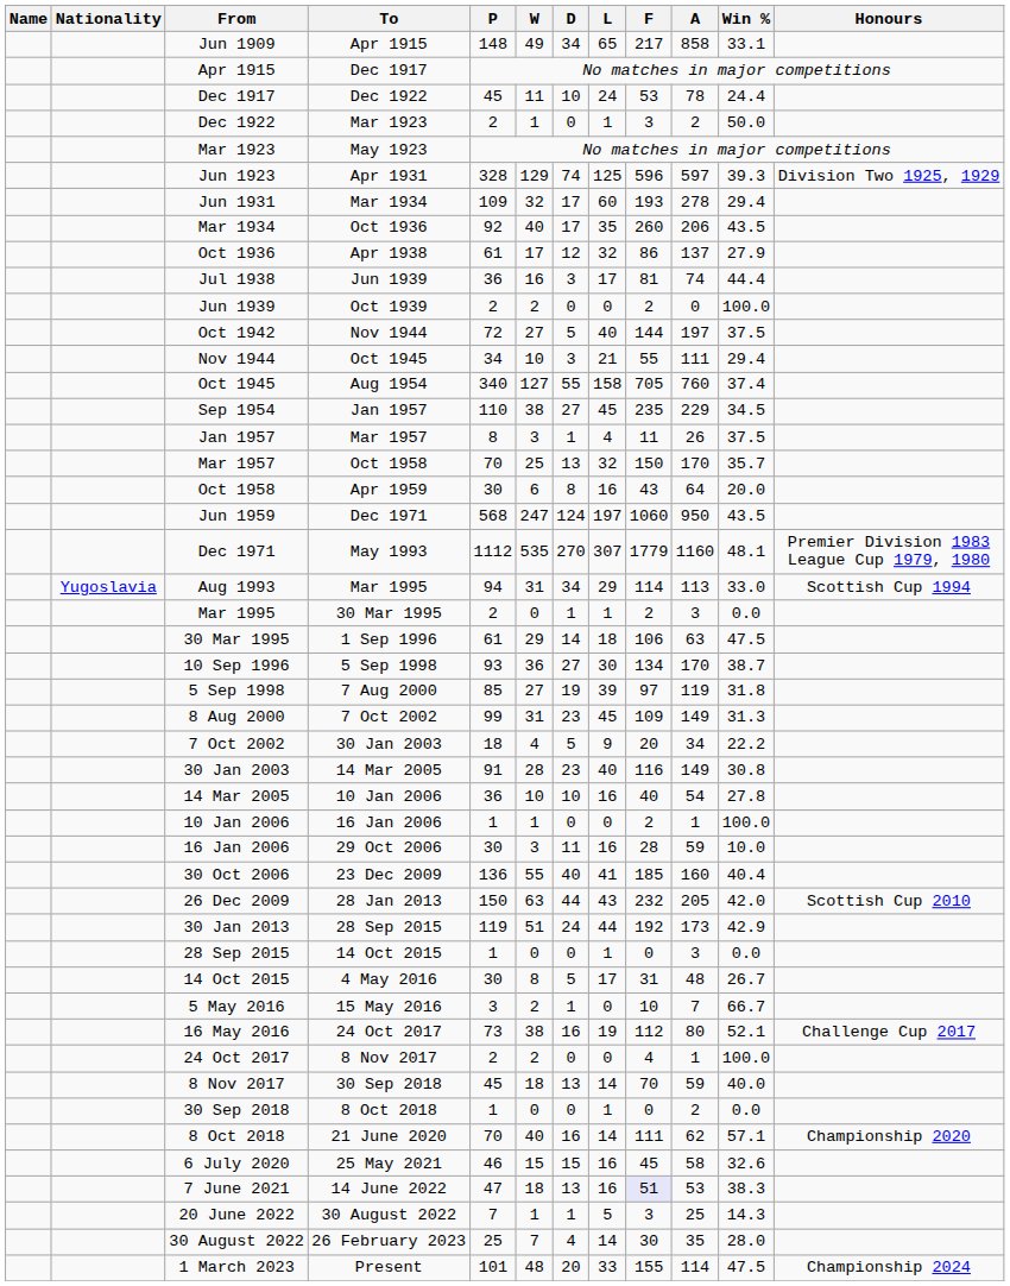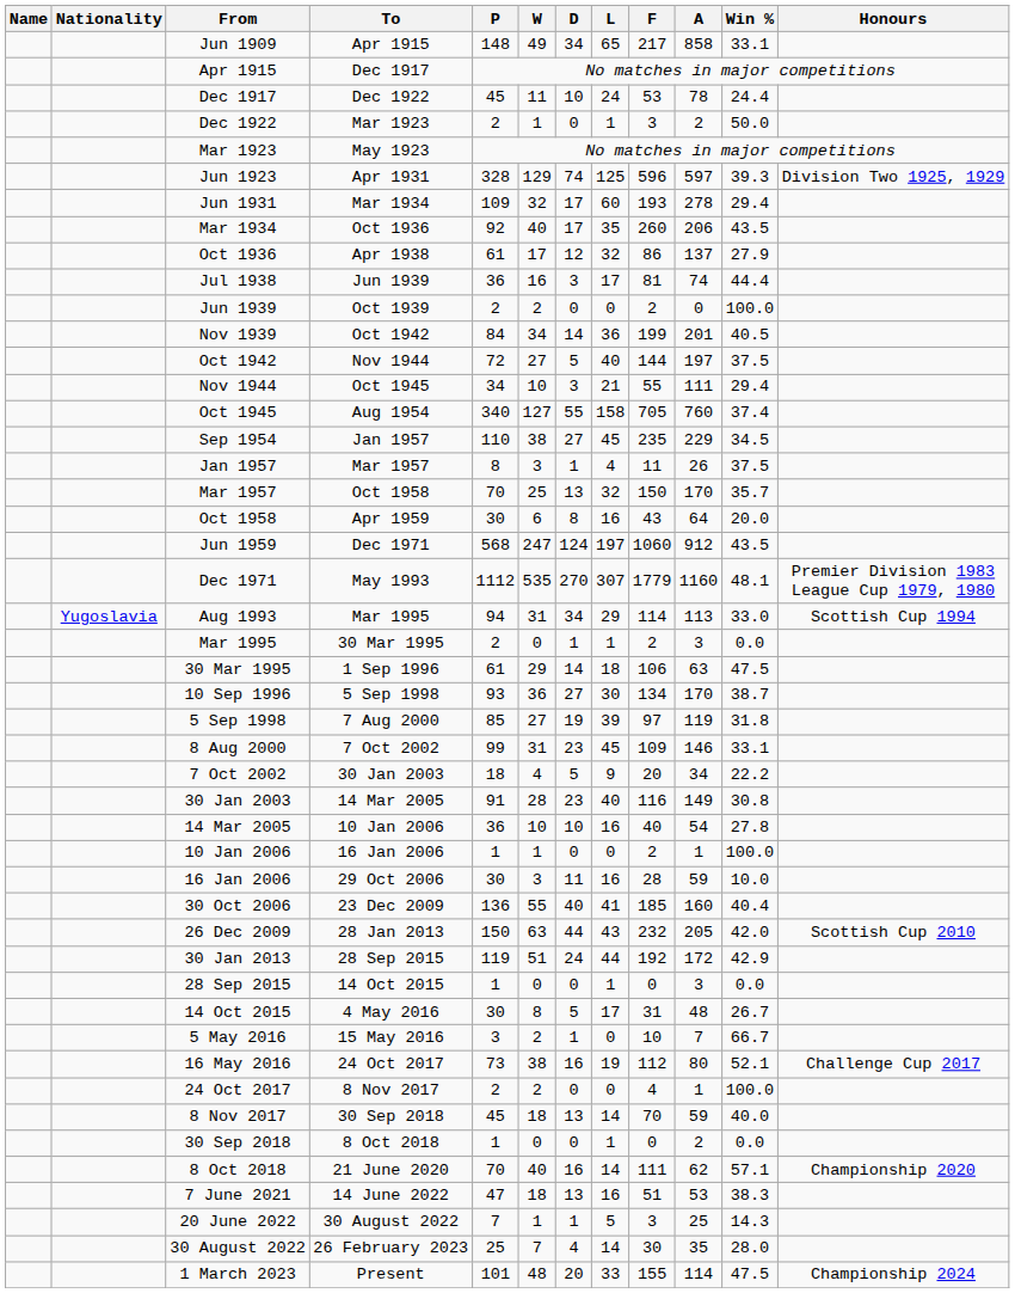 <table class="sortable wikitable" style="text-align: center;">
 <tr>
 <th>Name</th>
 <th>Nationality</th>
 <th>From</th>
 <th>To</th>
 <th>P</th>
 <th>W</th>
 <th>D</th>
 <th>L</th>
 <th>F</th>
 <th>A</th>
 <th>Win %</th>
 <th>Honours</th>
 </tr>
 <tr>
 <td align=left></td>
 <td></td>
 <td>Jun 1909</td>
 <td>Apr 1915</td>
 <td>148</td>
 <td>49</td>
 <td>34</td>
 <td>65</td>
 <td>217</td>
 <td>858</td>
 <td>33.1</td>
 <td></td>
 </tr>
 <tr>
 <td align=left></td>
 <td></td>
 <td>Apr 1915</td>
 <td>Dec 1917</td>
 <td colspan="8"><em>No matches in major competitions</em></td>
 </tr>
 <tr>
 <td align=left></td>
 <td></td>
 <td>Dec 1917</td>
 <td>Dec 1922</td>
 <td>45</td>
 <td>11</td>
 <td>10</td>
 <td>24</td>
 <td>53</td>
 <td>78</td>
 <td>24.4</td>
 <td></td>
 </tr>
 <tr>
 <td align=left></td>
 <td></td>
 <td>Dec 1922</td>
 <td>Mar 1923</td>
 <td>2</td>
 <td>1</td>
 <td>0</td>
 <td>1</td>
 <td>3</td>
 <td>2</td>
 <td>50.0</td>
 <td></td>
 </tr>
 <tr>
 <td align=left></td>
 <td></td>
 <td>Mar 1923</td>
 <td>May 1923</td>
 <td colspan="8"><em>No matches in major competitions</em></td>
 </tr>
 <tr>
 <td align=left></td>
 <td></td>
 <td>Jun 1923</td>
 <td>Apr 1931</td>
 <td>328</td>
 <td>129</td>
 <td>74</td>
 <td>125</td>
 <td>596</td>
 <td>597</td>
 <td>39.3</td>
 <td>Division Two <a href='#'>1925</a>, <a href='#'>1929</a></td>
 </tr>
 <tr>
 <td align=left></td>
 <td></td>
 <td>Jun 1931</td>
 <td>Mar 1934</td>
 <td>109</td>
 <td>32</td>
 <td>17</td>
 <td>60</td>
 <td>193</td>
 <td>278</td>
 <td>29.4</td>
 <td></td>
 </tr>
 <tr>
 <td align=left></td>
 <td></td>
 <td>Mar 1934</td>
 <td>Oct 1936</td>
 <td>92</td>
 <td>40</td>
 <td>17</td>
 <td>35</td>
 <td>260</td>
 <td>206</td>
 <td>43.5</td>
 <td></td>
 </tr>
 <tr>
 <td align=left></td>
 <td></td>
 <td>Oct 1936</td>
 <td>Apr 1938</td>
 <td>61</td>
 <td>17</td>
 <td>12</td>
 <td>32</td>
 <td>86</td>
 <td>137</td>
 <td>27.9</td>
 <td></td>
 </tr>
 <tr>
 <td align=left><br> </td>
 <td><br></td>
 <td>Jul 1938</td>
 <td>Jun 1939</td>
 <td>36</td>
 <td>16</td>
 <td>3</td>
 <td>17</td>
 <td>81</td>
 <td>74</td>
 <td>44.4</td>
 <td></td>
 </tr>
 <tr>
 <td align=left></td>
 <td></td>
 <td>Jun 1939</td>
 <td>Oct 1939</td>
 <td>2</td>
 <td>2</td>
 <td>0</td>
 <td>0</td>
 <td>2</td>
 <td>0</td>
 <td>100.0</td>
 <td></td>
 </tr>
 <tr>
 <td align=left></td>
 <td></td>
+<td>Nov 1939</td>
+<td>Oct 1942</td>
+<td>84</td>
+<td>34</td>
+<td>14</td>
+<td>36</td>
+<td>199</td>
+<td>201</td>
+<td>40.5</td>
+<td></td>
+</tr>
+<tr>
+<td align=left></td>
+<td></td>
 <td>Oct 1942</td>
 <td>Nov 1944</td>
 <td>72</td>
 <td>27</td>
 <td>5</td>
 <td>40</td>
 <td>144</td>
 <td>197</td>
 <td>37.5</td>
 <td></td>
 </tr>
 <tr>
 <td align=left></td>
 <td></td>
 <td>Nov 1944</td>
 <td>Oct 1945</td>
 <td>34</td>
 <td>10</td>
 <td>3</td>
 <td>21</td>
 <td>55</td>
 <td>111</td>
 <td>29.4</td>
 <td></td>
 </tr>
 <tr>
 <td align=left></td>
 <td></td>
 <td>Oct 1945</td>
 <td>Aug 1954</td>
 <td>340</td>
 <td>127</td>
 <td>55</td>
 <td>158</td>
 <td>705</td>
 <td>760</td>
 <td>37.4</td>
 <td></td>
 </tr>
 <tr>
 <td align=left></td>
 <td></td>
 <td>Sep 1954</td>
 <td>Jan 1957</td>
 <td>110</td>
 <td>38</td>
 <td>27</td>
 <td>45</td>
 <td>235</td>
 <td>229</td>
 <td>34.5</td>
 <td></td>
 </tr>
 <tr>
 <td align=left></td>
 <td></td>
 <td>Jan 1957</td>
 <td>Mar 1957</td>
 <td>8</td>
 <td>3</td>
 <td>1</td>
 <td>4</td>
 <td>11</td>
 <td>26</td>
 <td>37.5</td>
 <td></td>
 </tr>
 <tr>
 <td align=left></td>
 <td></td>
 <td>Mar 1957</td>
 <td>Oct 1958</td>
 <td>70</td>
 <td>25</td>
 <td>13</td>
 <td>32</td>
 <td>150</td>
 <td>170</td>
 <td>35.7</td>
 <td></td>
 </tr>
 <tr>
 <td align=left></td>
 <td></td>
 <td>Oct 1958</td>
 <td>Apr 1959</td>
 <td>30</td>
 <td>6</td>
 <td>8</td>
 <td>16</td>
 <td>43</td>
 <td>64</td>
 <td>20.0</td>
 <td></td>
 </tr>
 <tr>
 <td align=left></td>
 <td></td>
 <td>Jun 1959</td>
 <td>Dec 1971</td>
 <td>568</td>
 <td>247</td>
 <td>124</td>
 <td>197</td>
 <td>1060</td>
-<td>950</td>
+<td>912</td>
 <td>43.5</td>
 <td></td>
 </tr>
 <tr>
 <td align=left></td>
 <td></td>
 <td>Dec 1971</td>
 <td>May 1993</td>
 <td>1112</td>
 <td>535</td>
 <td>270</td>
 <td>307</td>
 <td>1779</td>
 <td>1160</td>
 <td>48.1</td>
 <td>Premier Division <a href='#'>1983</a><br> League Cup <a href='#'>1979</a>, <a href='#'>1980</a></td>
 </tr>
 <tr>
 <td align=left></td>
 <td> <a href='#'>Yugoslavia</a></td>
 <td>Aug 1993</td>
 <td>Mar 1995</td>
 <td>94</td>
 <td>31</td>
 <td>34</td>
 <td>29</td>
 <td>114</td>
 <td>113</td>
 <td>33.0</td>
 <td>Scottish Cup <a href='#'>1994</a></td>
 </tr>
 <tr>
 <td align=left></td>
 <td></td>
 <td>Mar 1995</td>
 <td>30 Mar 1995</td>
 <td>2</td>
 <td>0</td>
 <td>1</td>
 <td>1</td>
 <td>2</td>
 <td>3</td>
 <td>0.0</td>
 <td></td>
 </tr>
 <tr>
 <td align=left></td>
 <td></td>
 <td>30 Mar 1995</td>
 <td>1 Sep 1996</td>
 <td>61</td>
 <td>29</td>
 <td>14</td>
 <td>18</td>
 <td>106</td>
 <td>63</td>
 <td>47.5</td>
 <td></td>
 </tr>
 <tr>
 <td align=left></td>
 <td></td>
 <td>10 Sep 1996</td>
 <td>5 Sep 1998</td>
 <td>93</td>
 <td>36</td>
 <td>27</td>
 <td>30</td>
 <td>134</td>
 <td>170</td>
 <td>38.7</td>
 <td></td>
 </tr>
 <tr>
 <td align=left></td>
 <td></td>
 <td>5 Sep 1998</td>
 <td>7 Aug 2000</td>
 <td>85</td>
 <td>27</td>
 <td>19</td>
 <td>39</td>
 <td>97</td>
 <td>119</td>
 <td>31.8</td>
 <td></td>
 </tr>
 <tr>
 <td align=left></td>
 <td></td>
 <td>8 Aug 2000</td>
 <td>7 Oct 2002</td>
 <td>99</td>
 <td>31</td>
 <td>23</td>
 <td>45</td>
 <td>109</td>
-<td>149</td>
-<td>31.3</td>
+<td>146</td>
+<td>33.1</td>
 <td></td>
 </tr>
 <tr>
 <td align=left></td>
 <td></td>
 <td>7 Oct 2002</td>
 <td>30 Jan 2003</td>
 <td>18</td>
 <td>4</td>
 <td>5</td>
 <td>9</td>
 <td>20</td>
 <td>34</td>
 <td>22.2</td>
 <td></td>
 </tr>
 <tr>
 <td align=left></td>
 <td></td>
 <td>30 Jan 2003</td>
 <td>14 Mar 2005</td>
 <td>91</td>
 <td>28</td>
 <td>23</td>
 <td>40</td>
 <td>116</td>
 <td>149</td>
 <td>30.8</td>
 <td></td>
 </tr>
 <tr>
 <td align=left></td>
 <td></td>
 <td>14 Mar 2005</td>
 <td>10 Jan 2006</td>
 <td>36</td>
 <td>10</td>
 <td>10</td>
 <td>16</td>
 <td>40</td>
 <td>54</td>
 <td>27.8</td>
 <td></td>
 </tr>
 <tr>
 <td align=left></td>
 <td></td>
 <td>10 Jan 2006</td>
 <td>16 Jan 2006</td>
 <td>1</td>
 <td>1</td>
 <td>0</td>
 <td>0</td>
 <td>2</td>
 <td>1</td>
 <td>100.0</td>
 <td></td>
 </tr>
 <tr>
 <td align=left></td>
 <td></td>
 <td>16 Jan 2006</td>
 <td>29 Oct 2006</td>
 <td>30</td>
 <td>3</td>
 <td>11</td>
 <td>16</td>
 <td>28</td>
 <td>59</td>
 <td>10.0</td>
 <td></td>
 </tr>
 <tr>
 <td align=left></td>
 <td></td>
 <td>30 Oct 2006</td>
 <td>23 Dec 2009</td>
 <td>136</td>
 <td>55</td>
 <td>40</td>
 <td>41</td>
 <td>185</td>
 <td>160</td>
 <td>40.4</td>
 <td></td>
 </tr>
 <tr>
 <td align=left></td>
 <td></td>
 <td>26 Dec 2009</td>
 <td>28 Jan 2013</td>
 <td>150</td>
 <td>63</td>
 <td>44</td>
 <td>43</td>
 <td>232</td>
 <td>205</td>
 <td>42.0</td>
 <td>Scottish Cup <a href='#'>2010</a></td>
 </tr>
 <tr>
 <td align=left></td>
 <td></td>
 <td>30 Jan 2013</td>
 <td>28 Sep 2015</td>
 <td>119</td>
 <td>51</td>
 <td>24</td>
 <td>44</td>
 <td>192</td>
-<td>173</td>
+<td>172</td>
 <td>42.9</td>
 <td></td>
 </tr>
 <tr>
 <td align=left></td>
 <td></td>
 <td>28 Sep 2015</td>
 <td>14 Oct 2015</td>
 <td>1</td>
 <td>0</td>
 <td>0</td>
 <td>1</td>
 <td>0</td>
 <td>3</td>
 <td>0.0</td>
 <td></td>
 </tr>
 <tr>
 <td align=left></td>
 <td></td>
 <td>14 Oct 2015</td>
 <td>4 May 2016</td>
 <td>30</td>
 <td>8</td>
 <td>5</td>
 <td>17</td>
 <td>31</td>
 <td>48</td>
 <td>26.7</td>
 <td></td>
 </tr>
 <tr>
 <td align=left></td>
 <td></td>
 <td>5 May 2016</td>
 <td>15 May 2016</td>
 <td>3</td>
 <td>2</td>
 <td>1</td>
 <td>0</td>
 <td>10</td>
 <td>7</td>
 <td>66.7</td>
 <td></td>
 </tr>
 <tr>
 <td align=left></td>
 <td></td>
 <td>16 May 2016</td>
 <td>24 Oct 2017</td>
 <td>73</td>
 <td>38</td>
 <td>16</td>
 <td>19</td>
 <td>112</td>
 <td>80</td>
 <td>52.1</td>
 <td>Challenge Cup <a href='#'>2017</a></td>
 </tr>
 <tr>
 <td align=left></td>
 <td></td>
 <td>24 Oct 2017</td>
 <td>8 Nov 2017</td>
 <td>2</td>
 <td>2</td>
 <td>0</td>
 <td>0</td>
 <td>4</td>
 <td>1</td>
 <td>100.0</td>
 <td></td>
 </tr>
 <tr>
 <td align=left></td>
 <td></td>
 <td>8 Nov 2017</td>
 <td>30 Sep 2018</td>
 <td>45</td>
 <td>18</td>
 <td>13</td>
 <td>14</td>
 <td>70</td>
 <td>59</td>
 <td>40.0</td>
 <td></td>
 </tr>
 <tr>
 <td align=left></td>
 <td></td>
 <td>30 Sep 2018</td>
 <td>8 Oct 2018</td>
 <td>1</td>
 <td>0</td>
 <td>0</td>
 <td>1</td>
 <td>0</td>
 <td>2</td>
 <td>0.0</td>
 <td></td>
 </tr>
 <tr>
 <td align=left></td>
 <td></td>
 <td>8 Oct 2018</td>
 <td>21 June 2020</td>
 <td>70</td>
 <td>40</td>
 <td>16</td>
 <td>14</td>
 <td>111</td>
 <td>62</td>
 <td>57.1</td>
 <td>Championship <a href='#'>2020</a></td>
 </tr>
 <tr>
 <td align=left></td>
 <td></td>
-<td>6 July 2020</td>
-<td>25 May 2021</td>
-<td>46</td>
-<td>15</td>
-<td>15</td>
-<td>16</td>
-<td>45</td>
-<td>58</td>
-<td>32.6</td>
-<td></td>
-</tr>
-<tr>
-<td align=left></td>
-<td></td>
 <td>7 June 2021</td>
 <td>14 June 2022</td>
 <td>47</td>
 <td>18</td>
 <td>13</td>
 <td>16</td>
-<td style="background: lavender;">51</td>
+<td>51</td>
 <td>53</td>
 <td>38.3</td>
 <td></td>
 </tr>
 <tr>
 <td align=left></td>
 <td></td>
 <td>20 June 2022</td>
 <td>30 August 2022</td>
 <td>7</td>
 <td>1</td>
 <td>1</td>
 <td>5</td>
 <td>3</td>
 <td>25</td>
 <td>14.3</td>
 <td></td>
 </tr>
 <tr>
 <td align=left></td>
 <td></td>
 <td>30 August 2022</td>
 <td>26 February 2023</td>
 <td>25</td>
 <td>7</td>
 <td>4</td>
 <td>14</td>
 <td>30</td>
 <td>35</td>
 <td>28.0</td>
 <td></td>
 </tr>
 <tr>
 <td align=left><br></td>
 <td></td>
 <td>1 March 2023</td>
 <td>Present</td>
 <td>101</td>
 <td>48</td>
 <td>20</td>
 <td>33</td>
 <td>155</td>
 <td>114</td>
 <td>47.5</td>
 <td>Championship <a href='#'>2024</a></td>
 </tr>
 </table>
